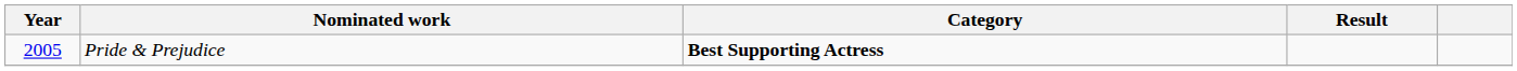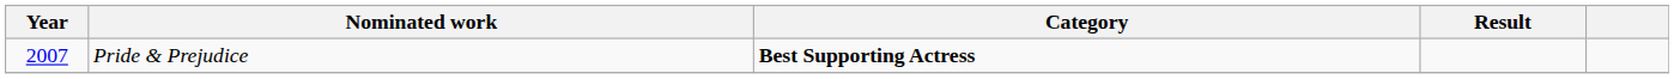 <table class="wikitable" style="width:100%;">
 <tr>
 <th width=5%>Year</th>
 <th style="width:40%;">Nominated work</th>
 <th style="width:40%;">Category</th>
 <th style="width:10%;">Result</th>
 <th width=5%></th>
 </tr>
 <tr>
-<td style="text-align:center;"><a href='#'>2005</a></td>
+<td style="text-align:center;"><a href='#'>2007</a></td>
 <td style="text-align:left;"><em>Pride & Prejudice</em></td>
 <td><strong>Best Supporting Actress</strong></td>
 <td></td>
 <td style="text-align:center;"></td>
 </tr>
 <tr>
 </tr>
 </table>
